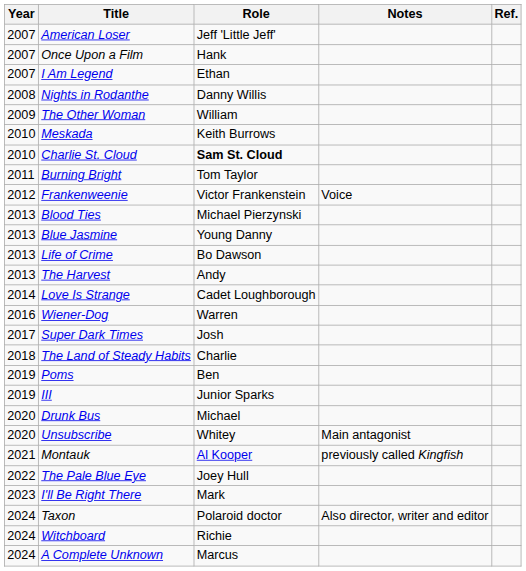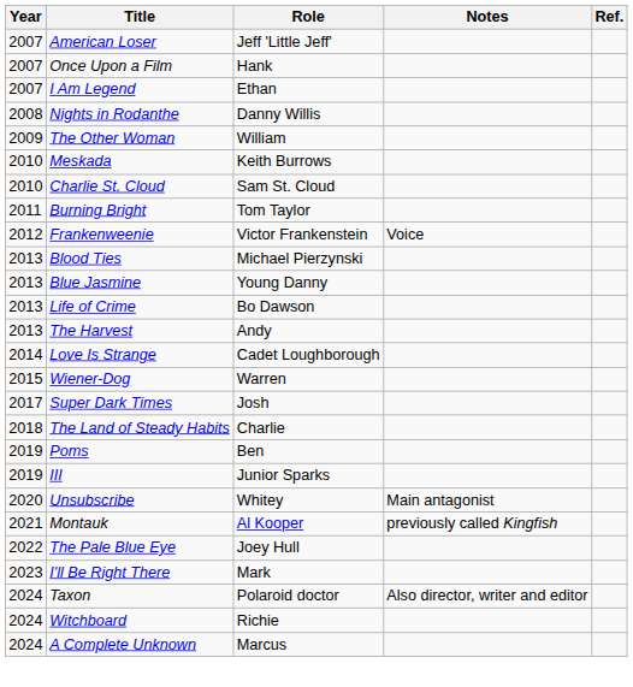 <table class="wikitable">
 <tr>
 <th>Year</th>
 <th>Title</th>
 <th>Role</th>
 <th>Notes</th>
 <th>Ref.</th>
 </tr>
 <tr>
 <td>2007</td>
 <td><em><a href='#'>American Loser</a></em></td>
 <td>Jeff 'Little Jeff'</td>
 <td></td>
 <td></td>
 </tr>
 <tr>
 <td>2007</td>
 <td><em>Once Upon a Film</em></td>
 <td>Hank</td>
 <td></td>
 <td></td>
 </tr>
 <tr>
 <td>2007</td>
 <td><em><a href='#'>I Am Legend</a></em></td>
 <td>Ethan</td>
 <td></td>
 <td></td>
 </tr>
 <tr>
 <td>2008</td>
 <td><em><a href='#'>Nights in Rodanthe</a></em></td>
 <td>Danny Willis</td>
 <td></td>
 <td></td>
 </tr>
 <tr>
 <td>2009</td>
 <td><em><a href='#'>The Other Woman</a></em></td>
 <td>William</td>
 <td></td>
 <td></td>
 </tr>
 <tr>
 <td>2010</td>
 <td><em><a href='#'>Meskada</a></em></td>
 <td>Keith Burrows</td>
 <td></td>
 <td></td>
 </tr>
 <tr>
 <td>2010</td>
 <td><em><a href='#'>Charlie St. Cloud</a></em></td>
-<td><strong>Sam St. Cloud</strong></td>
+<td>Sam St. Cloud</td>
 <td></td>
 <td></td>
 </tr>
 <tr>
 <td>2011</td>
 <td><em><a href='#'>Burning Bright</a></em></td>
 <td>Tom Taylor</td>
 <td></td>
 <td></td>
 </tr>
 <tr>
 <td>2012</td>
 <td><em><a href='#'>Frankenweenie</a></em></td>
 <td>Victor Frankenstein</td>
 <td>Voice</td>
 <td></td>
 </tr>
 <tr>
 <td>2013</td>
 <td><em><a href='#'>Blood Ties</a></em></td>
 <td>Michael Pierzynski</td>
 <td></td>
 <td></td>
 </tr>
 <tr>
 <td>2013</td>
 <td><em><a href='#'>Blue Jasmine</a></em></td>
 <td>Young Danny</td>
 <td></td>
 <td></td>
 </tr>
 <tr>
 <td>2013</td>
 <td><em><a href='#'>Life of Crime</a></em></td>
 <td>Bo Dawson</td>
 <td></td>
 <td></td>
 </tr>
 <tr>
 <td>2013</td>
 <td><em><a href='#'>The Harvest</a></em></td>
 <td>Andy</td>
 <td></td>
 <td></td>
 </tr>
 <tr>
 <td>2014</td>
 <td><em><a href='#'>Love Is Strange</a></em></td>
 <td>Cadet Loughborough</td>
 <td></td>
 <td></td>
 </tr>
 <tr>
-<td>2016</td>
+<td>2015</td>
 <td><em><a href='#'>Wiener-Dog</a></em></td>
 <td>Warren</td>
 <td></td>
 <td></td>
 </tr>
 <tr>
 <td>2017</td>
 <td><em><a href='#'>Super Dark Times</a></em></td>
 <td>Josh</td>
 <td></td>
 <td></td>
 </tr>
 <tr>
 <td>2018</td>
 <td><em><a href='#'>The Land of Steady Habits</a></em></td>
 <td>Charlie</td>
 <td></td>
 <td></td>
 </tr>
 <tr>
 <td>2019</td>
 <td><em><a href='#'>Poms</a></em></td>
 <td>Ben</td>
 <td></td>
 <td></td>
 </tr>
 <tr>
 <td>2019</td>
 <td><em><a href='#'>III</a></em></td>
 <td>Junior Sparks</td>
-<td></td>
-<td></td>
-</tr>
-<tr>
-<td>2020</td>
-<td><em><a href='#'>Drunk Bus</a></em></td>
-<td>Michael</td>
 <td></td>
 <td></td>
 </tr>
 <tr>
 <td>2020</td>
 <td><em><a href='#'>Unsubscribe</a></em></td>
 <td>Whitey</td>
 <td>Main antagonist</td>
 <td></td>
 </tr>
 <tr>
 <td>2021</td>
 <td><em>Montauk</em></td>
 <td><a href='#'>Al Kooper</a></td>
 <td>previously called <em>Kingfish</em></td>
 <td></td>
 </tr>
 <tr>
 <td>2022</td>
 <td><em><a href='#'>The Pale Blue Eye</a></em></td>
 <td>Joey Hull</td>
 <td></td>
 <td></td>
 </tr>
 <tr>
 <td>2023</td>
 <td><em><a href='#'>I'll Be Right There</a></em></td>
 <td>Mark</td>
 <td></td>
 <td></td>
 </tr>
 <tr>
 <td>2024</td>
 <td><em>Taxon</em></td>
 <td>Polaroid doctor</td>
 <td>Also director, writer and editor</td>
 <td></td>
 </tr>
 <tr>
 <td>2024</td>
 <td><em><a href='#'>Witchboard</a></em></td>
 <td>Richie</td>
 <td></td>
 <td></td>
 </tr>
 <tr>
 <td>2024</td>
 <td><em><a href='#'>A Complete Unknown</a></em></td>
 <td>Marcus</td>
 <td></td>
 <td></td>
 </tr>
 </table>
